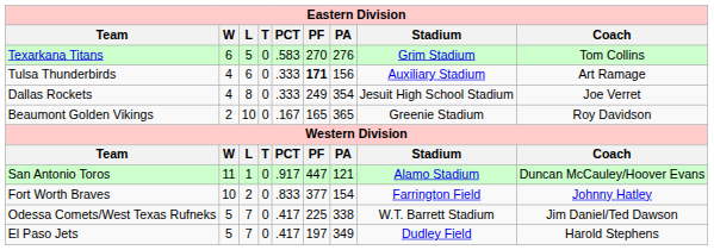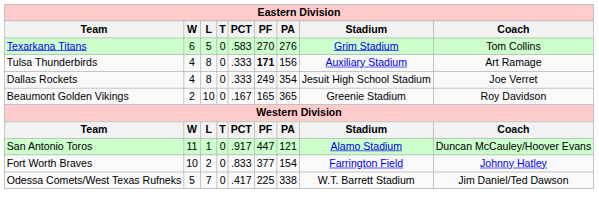 <table class="wikitable">
 <tr style="background:#ffcbcb;">
 <td colspan="9" style="text-align:center;"><strong>Eastern Division</strong></td>
 </tr>
 <tr style="background:#efefef;">
 <th>Team</th>
 <th>W</th>
 <th>L</th>
 <th>T</th>
 <th>PCT</th>
 <th>PF</th>
 <th>PA</th>
 <th>Stadium</th>
 <th>Coach</th>
 </tr>
 <tr style="text-align:center; background:#cfc;">
 <td align="left"><a href='#'>Texarkana Titans</a></td>
 <td>6</td>
 <td>5</td>
 <td>0</td>
 <td>.583</td>
 <td>270</td>
 <td>276</td>
 <td><a href='#'>Grim Stadium</a></td>
 <td>Tom Collins</td>
 </tr>
 <tr style="text-align:center;">
 <td align="left">Tulsa Thunderbirds</td>
 <td>4</td>
-<td>6</td>
+<td>8</td>
 <td>0</td>
 <td>.333</td>
 <td><strong>171</strong></td>
 <td>156</td>
 <td><a href='#'>Auxiliary Stadium</a></td>
 <td>Art Ramage</td>
 </tr>
 <tr style="text-align:center;">
 <td align="left">Dallas Rockets</td>
 <td>4</td>
 <td>8</td>
 <td>0</td>
 <td>.333</td>
 <td>249</td>
 <td>354</td>
 <td>Jesuit High School Stadium</td>
 <td>Joe Verret</td>
 </tr>
 <tr style="text-align:center;">
 <td align="left">Beaumont Golden Vikings</td>
 <td>2</td>
 <td>10</td>
 <td>0</td>
 <td>.167</td>
 <td>165</td>
 <td>365</td>
 <td>Greenie Stadium</td>
 <td>Roy Davidson</td>
 </tr>
 <tr style="background:#ffcbcb;">
 <td colspan="9" style="text-align:center;"><strong>Western Division</strong></td>
 </tr>
 <tr style="background:#efefef;">
 <th>Team</th>
 <th>W</th>
 <th>L</th>
 <th>T</th>
 <th>PCT</th>
 <th>PF</th>
 <th>PA</th>
 <th>Stadium</th>
 <th>Coach</th>
 </tr>
 <tr style="text-align:center; background:#cfc;">
 <td align="left">San Antonio Toros</td>
 <td>11</td>
 <td>1</td>
 <td>0</td>
 <td>.917</td>
 <td>447</td>
 <td>121</td>
 <td><a href='#'>Alamo Stadium</a></td>
 <td>Duncan McCauley/Hoover Evans</td>
 </tr>
 <tr style="text-align:center;">
 <td align="left">Fort Worth Braves</td>
 <td>10</td>
 <td>2</td>
 <td>0</td>
 <td>.833</td>
 <td>377</td>
 <td>154</td>
 <td><a href='#'>Farrington Field</a></td>
 <td><a href='#'>Johnny Hatley</a></td>
 </tr>
 <tr style="text-align:center;">
 <td align="left">Odessa Comets/West Texas Rufneks</td>
 <td>5</td>
 <td>7</td>
 <td>0</td>
 <td>.417</td>
 <td>225</td>
 <td>338</td>
 <td>W.T. Barrett Stadium</td>
 <td>Jim Daniel/Ted Dawson</td>
 </tr>
-<tr style="text-align:center;">
-<td align="left">El Paso Jets</td>
-<td>5</td>
-<td>7</td>
-<td>0</td>
-<td>.417</td>
-<td>197</td>
-<td>349</td>
-<td><a href='#'>Dudley Field</a></td>
-<td>Harold Stephens</td>
-</tr>
 </table>
